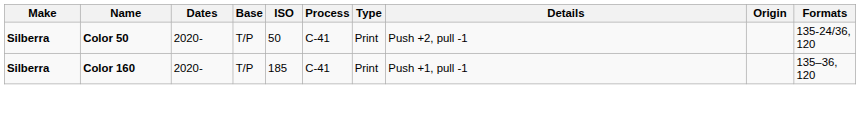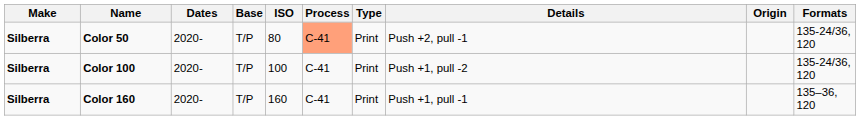 <table class="wikitable">
 <tr>
 <th scope="col" style="width: 100px;">Make</th>
 <th scope="col" style="width: 120px;">Name</th>
 <th scope="col" style="width: 80px;">Dates</th>
 <th scope="col" style="width: 30px;">Base</th>
 <th scope="col" style="width: 45px;">ISO</th>
 <th scope="col" style="width: 40px;">Process</th>
 <th scope="col" style="width: 40px;">Type</th>
 <th scope="col" style="width: 500px;">Details</th>
 <th scope="col" style="width: 60px;">Origin</th>
 <th scope="col" style="width: 80px;">Formats</th>
 </tr>
 <tr>
 <td><strong>Silberra</strong></td>
 <td><strong>Color 50 </strong></td>
 <td>2020-</td>
 <td>T/P</td>
-<td>50</td>
+<td>80</td>
+<td style="background: lightsalmon;">C-41</td>
+<td>Print</td>
+<td>Push +2, pull -1</td>
+<td></td>
+<td>135-24/36, 120</td>
+</tr>
+<tr>
+<td><strong>Silberra</strong></td>
+<td><strong>Color 100 </strong></td>
+<td>2020-</td>
+<td>T/P</td>
+<td>100</td>
 <td>C-41</td>
 <td>Print</td>
-<td>Push +2, pull -1</td>
+<td>Push +1, pull -2</td>
 <td></td>
 <td>135-24/36, 120</td>
 </tr>
 <tr>
 <td><strong>Silberra</strong></td>
 <td><strong>Color 160 </strong></td>
 <td>2020-</td>
 <td>T/P</td>
-<td>185</td>
+<td>160</td>
 <td>C-41</td>
 <td>Print</td>
 <td>Push +1, pull -1</td>
 <td></td>
 <td>135–36, 120</td>
 </tr>
 </table>
